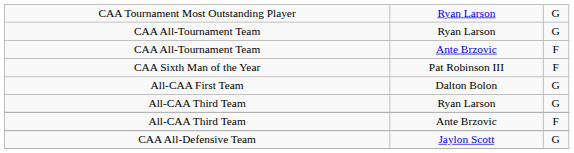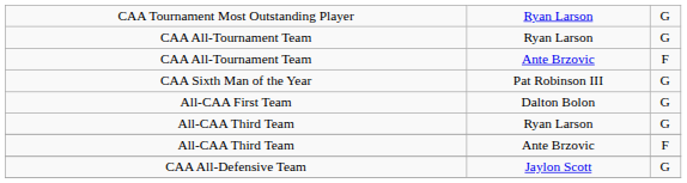 <table class="wikitable" style="width: 90%;text-align: center;">
 <tr align="center">
 <td rowspan="1">CAA Tournament Most Outstanding Player</td>
 <td><a href='#'>Ryan Larson</a></td>
 <td>G</td>
 </tr>
 <tr align="center">
 <td rowspan="1">CAA All-Tournament Team</td>
 <td>Ryan Larson</td>
 <td>G</td>
 </tr>
 <tr align="center">
 <td rowspan="1">CAA All-Tournament Team</td>
 <td><a href='#'>Ante Brzovic</a></td>
 <td>F</td>
 </tr>
 <tr align="center">
 <td rowspan="1">CAA Sixth Man of the Year</td>
 <td>Pat Robinson III</td>
-<td>F</td>
+<td>G</td>
 </tr>
 <tr align="center">
 <td rowspan="1">All-CAA First Team</td>
 <td>Dalton Bolon</td>
 <td>G</td>
 </tr>
 <tr align="center">
 <td rowspan="1">All-CAA Third Team</td>
 <td>Ryan Larson</td>
 <td>G</td>
 </tr>
 <tr>
 </tr>
 <tr align="center">
 <td rowspan="1">All-CAA Third Team</td>
 <td>Ante Brzovic</td>
 <td>F</td>
 </tr>
 <tr>
 </tr>
 <tr align="center">
 <td rowspan="1">CAA All-Defensive Team</td>
 <td><a href='#'>Jaylon Scott</a></td>
 <td>G</td>
 </tr>
 <tr>
 </tr>
 </table>
